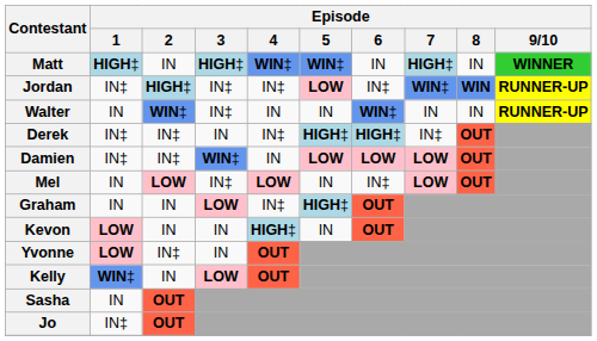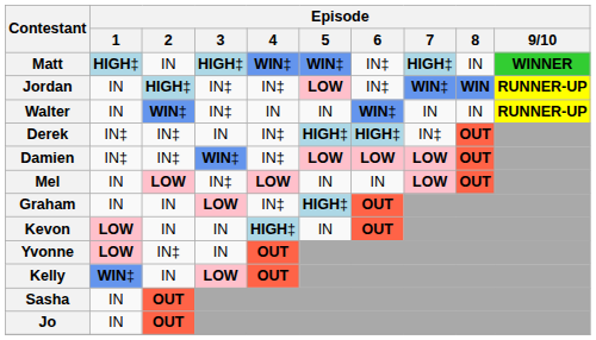 <table class="wikitable" style="text-align:center;font-size:100%">
 <tr>
 <th rowspan=2>Contestant</th>
 <th colspan=13>Episode</th>
 </tr>
 <tr>
 <th>1</th>
 <th>2</th>
 <th>3</th>
 <th>4</th>
 <th>5</th>
 <th>6</th>
 <th>7</th>
 <th>8</th>
 <th>9/10</th>
 </tr>
 <tr>
 <th>Matt</th>
 <td style="background:lightblue;"><strong>HIGH</strong>‡</td>
 <td>IN</td>
 <td style="background:lightblue;"><strong>HIGH</strong>‡</td>
 <td style="background:cornflowerblue;"><strong>WIN</strong>‡</td>
 <td style="background:cornflowerblue;"><strong>WIN</strong>‡</td>
-<td>IN</td>
+<td>IN‡</td>
 <td style="background:lightblue;"><strong>HIGH</strong>‡</td>
 <td>IN</td>
 <td style="background:limegreen;"><strong>WINNER</strong></td>
 </tr>
 <tr>
 <th>Jordan</th>
-<td>IN‡</td>
+<td>IN</td>
 <td style="background:lightblue;"><strong>HIGH</strong>‡</td>
 <td>IN‡</td>
 <td>IN‡</td>
 <td style="background:pink;"><strong>LOW</strong></td>
 <td>IN‡</td>
 <td style="background:cornflowerblue;"><strong>WIN</strong>‡</td>
 <td style="background:cornflowerblue;"><strong>WIN</strong></td>
 <td style="background:yellow;"><strong>RUNNER-UP</strong></td>
 </tr>
 <tr>
 <th>Walter</th>
 <td>IN</td>
 <td style="background:cornflowerblue;"><strong>WIN</strong>‡</td>
 <td>IN‡</td>
 <td>IN</td>
 <td>IN</td>
 <td style="background:cornflowerblue;"><strong>WIN</strong>‡</td>
 <td>IN</td>
 <td>IN</td>
 <td style="background:yellow;"><strong>RUNNER-UP</strong></td>
 </tr>
 <tr>
 <th>Derek</th>
 <td>IN‡</td>
 <td>IN‡</td>
 <td>IN</td>
 <td>IN‡</td>
 <td style="background:lightblue;"><strong>HIGH</strong>‡</td>
 <td style="background:lightblue;"><strong>HIGH</strong>‡</td>
 <td>IN‡</td>
 <td style="background:tomato;"><strong>OUT</strong></td>
 <td colspan="16" style="background:darkgrey;"></td>
 </tr>
 <tr>
 <th>Damien</th>
 <td>IN‡</td>
 <td>IN‡</td>
 <td style="background:cornflowerblue;"><strong>WIN</strong>‡</td>
-<td>IN</td>
+<td>IN‡</td>
 <td style="background:pink;"><strong>LOW</strong></td>
 <td style="background:pink;"><strong>LOW</strong></td>
 <td style="background:pink;"><strong>LOW</strong></td>
 <td style="background:tomato;"><strong>OUT</strong></td>
 <td colspan="16" style="background:darkgrey;"></td>
 </tr>
 <tr>
 <th>Mel</th>
 <td>IN</td>
 <td style="background:pink;"><strong>LOW</strong></td>
 <td>IN‡</td>
 <td style="background:pink;"><strong>LOW</strong></td>
 <td>IN</td>
-<td>IN‡</td>
+<td>IN</td>
 <td style="background:pink;"><strong>LOW</strong></td>
 <td style="background:tomato;"><strong>OUT</strong></td>
 <td colspan="16" style="background:darkgrey;"></td>
 </tr>
 <tr>
 <th>Graham</th>
 <td>IN</td>
 <td>IN</td>
 <td style="background:pink;"><strong>LOW</strong></td>
 <td>IN‡</td>
 <td style="background:lightblue;"><strong>HIGH</strong>‡</td>
 <td style="background:tomato;"><strong>OUT</strong></td>
 <td colspan="16" style="background:darkgrey;"></td>
 </tr>
 <tr>
 <th>Kevon</th>
 <td style="background:pink;"><strong>LOW</strong></td>
 <td>IN</td>
 <td>IN</td>
 <td style="background:lightblue;"><strong>HIGH</strong>‡</td>
 <td>IN</td>
 <td style="background:tomato;"><strong>OUT</strong></td>
 <td colspan="16" style="background:darkgrey;"></td>
 </tr>
 <tr>
 <th>Yvonne</th>
 <td style="background:pink;"><strong>LOW</strong></td>
 <td>IN‡</td>
 <td>IN</td>
 <td style="background:tomato;"><strong>OUT</strong></td>
 <td colspan="16" style="background:darkgrey;"></td>
 </tr>
 <tr>
 <th>Kelly</th>
 <td style="background:cornflowerblue;"><strong>WIN</strong>‡</td>
 <td>IN</td>
 <td style="background:pink;"><strong>LOW</strong></td>
 <td style="background:tomato;"><strong>OUT</strong></td>
 <td colspan="16" style="background:darkgrey;"></td>
 </tr>
 <tr>
 <th>Sasha</th>
 <td>IN</td>
 <td style="background:tomato;"><strong>OUT</strong></td>
 <td colspan="16" style="background:darkgrey;"></td>
 </tr>
 <tr>
 <th>Jo</th>
-<td>IN‡</td>
+<td>IN</td>
 <td style="background:tomato;"><strong>OUT</strong></td>
 <td colspan="16" style="background:darkgrey;"></td>
 </tr>
 <tr>
 </tr>
 </table>
